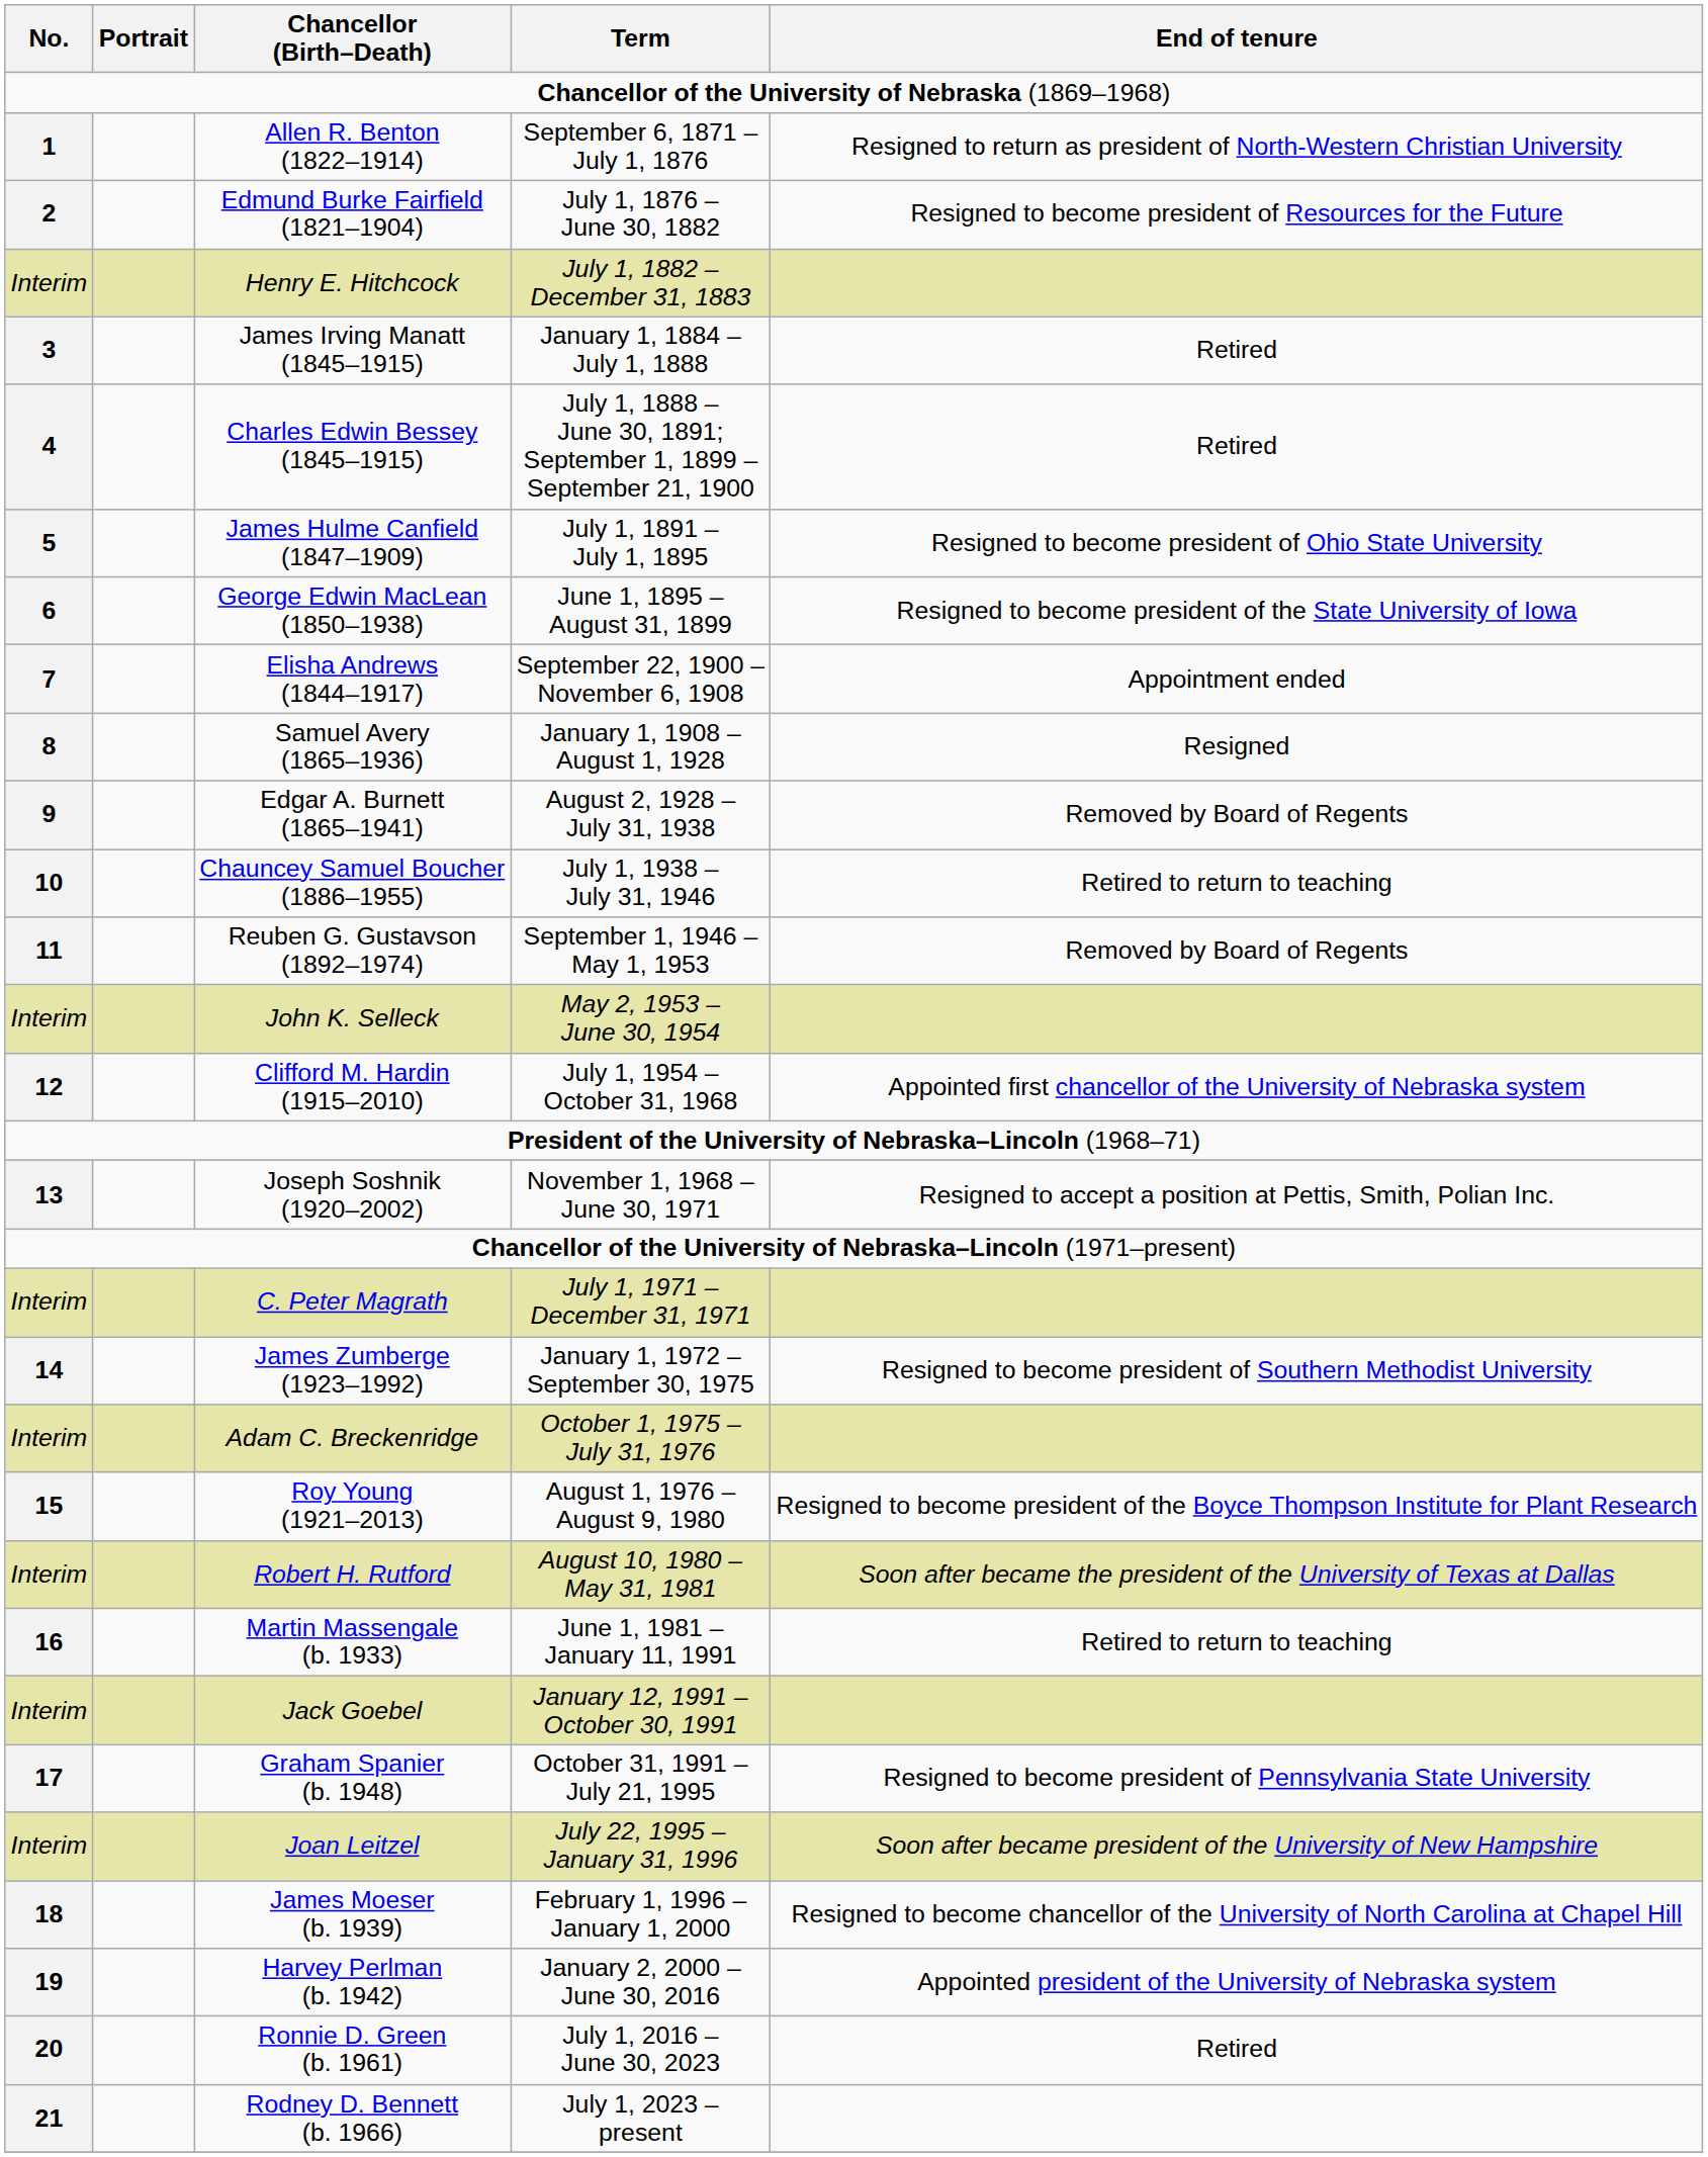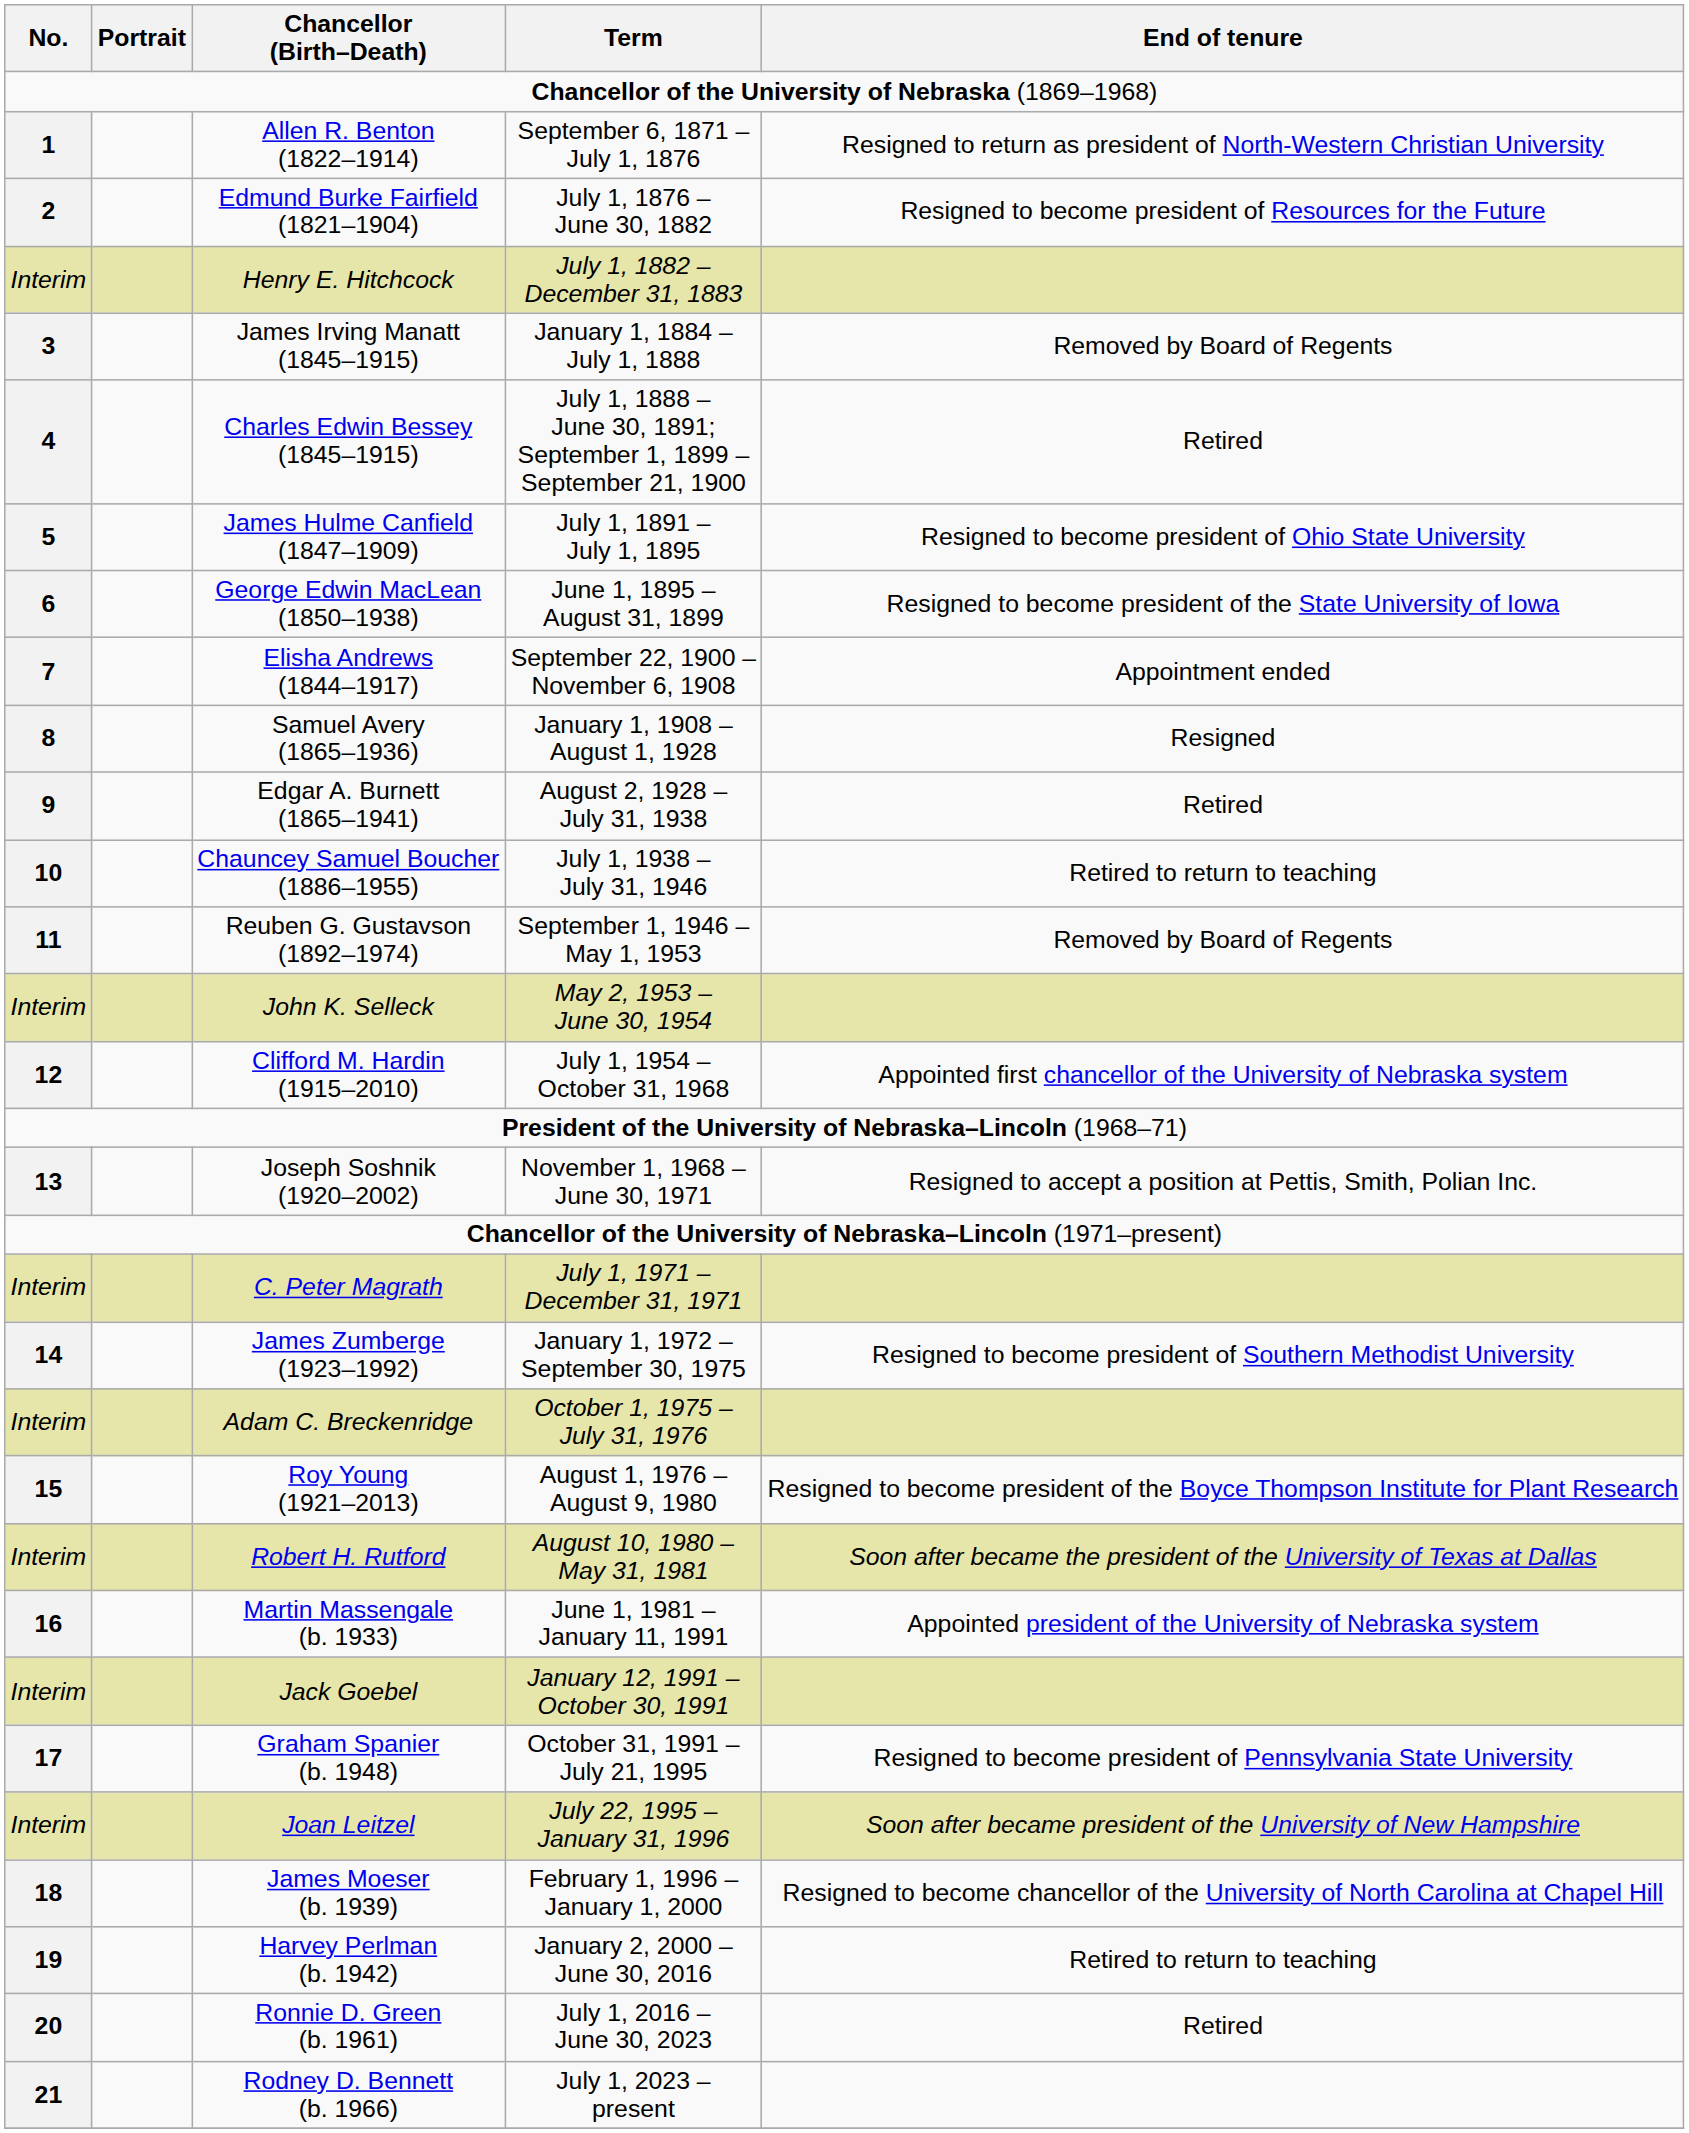 <table class="wikitable" style="text-align:center;">
 <tr>
 <th>No.</th>
 <th>Portrait</th>
 <th>Chancellor<br>(Birth–Death)</th>
 <th>Term</th>
 <th>End of tenure</th>
 </tr>
 <tr>
 <td colspan=5><strong>Chancellor of the University of Nebraska</strong> (1869–1968)</td>
 </tr>
 <tr>
 <th>1</th>
 <td></td>
 <td><a href='#'>Allen R. Benton</a> <br> (1822–1914)</td>
 <td>September 6, 1871 –<br>July 1, 1876</td>
 <td>Resigned to return as president of <a href='#'>North-Western Christian University</a></td>
 </tr>
 <tr>
 <th>2</th>
 <td></td>
 <td><a href='#'>Edmund Burke Fairfield</a> <br> (1821–1904)</td>
 <td>July 1, 1876 –<br>June 30, 1882</td>
 <td>Resigned to become president of <a href='#'>Resources for the Future</a></td>
 </tr>
 <tr bgcolor="#e6e6aa">
 <td><em>Interim</em></td>
 <td></td>
 <td><em>Henry E. Hitchcock</em></td>
 <td><em>July 1, 1882 –<br>December 31, 1883</em></td>
 <td></td>
 </tr>
 <tr>
 <th>3</th>
 <td></td>
 <td>James Irving Manatt <br> (1845–1915)</td>
 <td>January 1, 1884 –<br>July 1, 1888</td>
-<td>Retired</td>
+<td>Removed by Board of Regents</td>
 </tr>
 <tr>
 <th>4</th>
 <td></td>
 <td><a href='#'>Charles Edwin Bessey</a> <br> (1845–1915)</td>
 <td>July 1, 1888 –<br>June 30, 1891;<br>September 1, 1899 –<br>September 21, 1900</td>
 <td>Retired</td>
 </tr>
 <tr>
 <th>5</th>
 <td></td>
 <td><a href='#'>James Hulme Canfield</a> <br> (1847–1909)</td>
 <td>July 1, 1891 –<br>July 1, 1895</td>
 <td>Resigned to become president of <a href='#'>Ohio State University</a></td>
 </tr>
 <tr>
 <th>6</th>
 <td></td>
 <td><a href='#'>George Edwin MacLean</a> <br> (1850–1938)</td>
 <td>June 1, 1895 –<br>August 31, 1899</td>
 <td>Resigned to become president of the <a href='#'>State University of Iowa</a></td>
 </tr>
 <tr>
 <th>7</th>
 <td></td>
 <td><a href='#'>Elisha Andrews</a> <br> (1844–1917)</td>
 <td>September 22, 1900 –<br>November 6, 1908</td>
 <td>Appointment ended</td>
 </tr>
 <tr>
 <th>8</th>
 <td></td>
 <td>Samuel Avery <br> (1865–1936)</td>
 <td>January 1, 1908 –<br>August 1, 1928</td>
 <td>Resigned</td>
 </tr>
 <tr>
 <th>9</th>
 <td></td>
 <td>Edgar A. Burnett <br> (1865–1941)</td>
 <td>August 2, 1928 –<br>July 31, 1938</td>
-<td>Removed by Board of Regents</td>
+<td>Retired</td>
 </tr>
 <tr>
 <th>10</th>
 <td></td>
 <td><a href='#'>Chauncey Samuel Boucher</a> <br> (1886–1955)</td>
 <td>July 1, 1938 –<br>July 31, 1946</td>
 <td>Retired to return to teaching</td>
 </tr>
 <tr>
 <th>11</th>
 <td></td>
 <td>Reuben G. Gustavson <br> (1892–1974)</td>
 <td>September 1, 1946 –<br>May 1, 1953</td>
 <td>Removed by Board of Regents</td>
 </tr>
 <tr bgcolor="#e6e6aa">
 <td><em>Interim</em></td>
 <td></td>
 <td><em>John K. Selleck</em></td>
 <td><em>May 2, 1953 –<br>June 30, 1954</em></td>
 <td></td>
 </tr>
 <tr>
 <th>12</th>
 <td></td>
 <td><a href='#'>Clifford M. Hardin</a> <br> (1915–2010)</td>
 <td>July 1, 1954 –<br>October 31, 1968</td>
 <td>Appointed first <a href='#'>chancellor of the University of Nebraska system</a></td>
 </tr>
 <tr>
 <td colspan=5><strong>President of the University of Nebraska–Lincoln</strong> (1968–71)</td>
 </tr>
 <tr>
 <th>13</th>
 <td></td>
 <td>Joseph Soshnik <br> (1920–2002)</td>
 <td>November 1, 1968 –<br>June 30, 1971</td>
 <td>Resigned to accept a position at Pettis, Smith, Polian Inc.</td>
 </tr>
 <tr>
 <td colspan=5><strong>Chancellor of the University of Nebraska–Lincoln</strong> (1971–present)</td>
 </tr>
 <tr bgcolor="#e6e6aa">
 <td><em>Interim</em></td>
 <td></td>
 <td><em><a href='#'>C. Peter Magrath</a></em></td>
 <td><em>July 1, 1971 –<br>December 31, 1971</em></td>
 <td></td>
 </tr>
 <tr>
 <th>14</th>
 <td></td>
 <td><a href='#'>James Zumberge</a> <br> (1923–1992)</td>
 <td>January 1, 1972 –<br>September 30, 1975</td>
 <td>Resigned to become president of <a href='#'>Southern Methodist University</a></td>
 </tr>
 <tr bgcolor="#e6e6aa">
 <td><em>Interim</em></td>
 <td></td>
 <td><em>Adam C. Breckenridge</em></td>
 <td><em>October 1, 1975 –<br>July 31, 1976</em></td>
 <td></td>
 </tr>
 <tr>
 <th>15</th>
 <td></td>
 <td><a href='#'>Roy Young</a> <br> (1921–2013)</td>
 <td>August 1, 1976 –<br>August 9, 1980</td>
 <td>Resigned to become president of the <a href='#'>Boyce Thompson Institute for Plant Research</a></td>
 </tr>
 <tr bgcolor="#e6e6aa">
 <td><em>Interim</em></td>
 <td></td>
 <td><em><a href='#'>Robert H. Rutford</a></em></td>
 <td><em>August 10, 1980 –<br>May 31, 1981</em></td>
 <td><em>Soon after became the president of the <a href='#'>University of Texas at Dallas</a></em></td>
 </tr>
 <tr>
 <th>16</th>
 <td></td>
 <td><a href='#'>Martin Massengale</a> <br> (b. 1933)</td>
 <td>June 1, 1981 –<br>January 11, 1991</td>
-<td>Retired to return to teaching</td>
+<td>Appointed <a href='#'>president of the University of Nebraska system</a></td>
 </tr>
 <tr bgcolor="#e6e6aa">
 <td><em>Interim</em></td>
 <td></td>
 <td><em>Jack Goebel</em></td>
 <td><em>January 12, 1991 –<br>October 30, 1991</em></td>
 <td></td>
 </tr>
 <tr>
 <th>17</th>
 <td></td>
 <td><a href='#'>Graham Spanier</a> <br> (b. 1948)</td>
 <td>October 31, 1991 –<br>July 21, 1995</td>
 <td>Resigned to become president of <a href='#'>Pennsylvania State University</a></td>
 </tr>
 <tr bgcolor="#e6e6aa">
 <td><em>Interim</em></td>
 <td></td>
 <td><em><a href='#'>Joan Leitzel</a></em></td>
 <td><em>July 22, 1995 –<br>January 31, 1996</em></td>
 <td><em>Soon after became president of the <a href='#'>University of New Hampshire</a></em></td>
 </tr>
 <tr>
 <th>18</th>
 <td></td>
 <td><a href='#'>James Moeser</a> <br> (b. 1939)</td>
 <td>February 1, 1996 –<br>January 1, 2000</td>
 <td>Resigned to become chancellor of the <a href='#'>University of North Carolina at Chapel Hill</a></td>
 </tr>
 <tr>
 <th>19</th>
 <td></td>
 <td><a href='#'>Harvey Perlman</a> <br> (b. 1942)</td>
 <td>January 2, 2000 –<br>June 30, 2016</td>
-<td>Appointed <a href='#'>president of the University of Nebraska system</a></td>
+<td>Retired to return to teaching</td>
 </tr>
 <tr>
 <th>20</th>
 <td></td>
 <td><a href='#'>Ronnie D. Green</a> <br> (b. 1961)</td>
 <td>July 1, 2016 –<br>June 30, 2023</td>
 <td>Retired</td>
 </tr>
 <tr>
 <th>21</th>
 <td></td>
 <td><a href='#'>Rodney D. Bennett</a> <br> (b. 1966)</td>
 <td>July 1, 2023 –<br>present</td>
 <td></td>
 </tr>
 <tr>
 </tr>
 </table>
